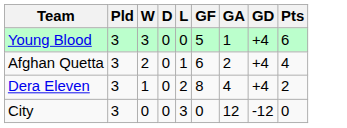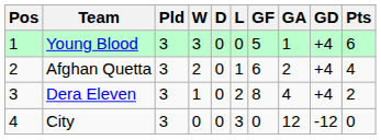 <table class="wikitable">
 <tr>
+<th>Pos</th>
 <th>Team</th>
 <th>Pld</th>
 <th>W</th>
 <th>D</th>
 <th>L</th>
 <th>GF</th>
 <th>GA</th>
 <th>GD</th>
 <th>Pts</th>
 </tr>
 <tr style="background:#bfc">
+<td>1</td>
 <td><a href='#'>Young Blood</a></td>
 <td>3</td>
 <td>3</td>
 <td>0</td>
 <td>0</td>
 <td>5</td>
 <td>1</td>
 <td>+4</td>
 <td>6</td>
 </tr>
 <tr>
+<td>2</td>
 <td>Afghan Quetta</td>
 <td>3</td>
 <td>2</td>
 <td>0</td>
 <td>1</td>
 <td>6</td>
 <td>2</td>
 <td>+4</td>
 <td>4</td>
 </tr>
 <tr>
+<td>3</td>
 <td><a href='#'>Dera Eleven</a></td>
 <td>3</td>
 <td>1</td>
 <td>0</td>
 <td>2</td>
 <td>8</td>
 <td>4</td>
 <td>+4</td>
 <td>2</td>
 </tr>
 <tr>
+<td>4</td>
 <td>City</td>
 <td>3</td>
 <td>0</td>
 <td>0</td>
 <td>3</td>
 <td>0</td>
 <td>12</td>
 <td>-12</td>
 <td>0</td>
 </tr>
 </table>
